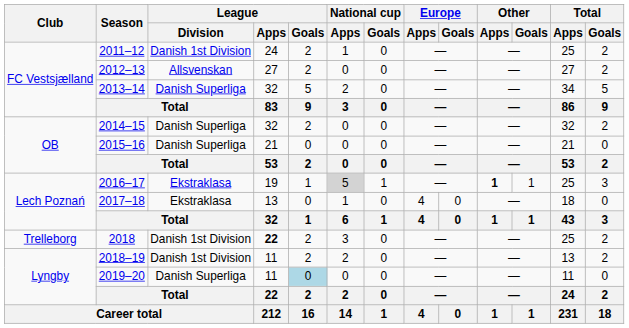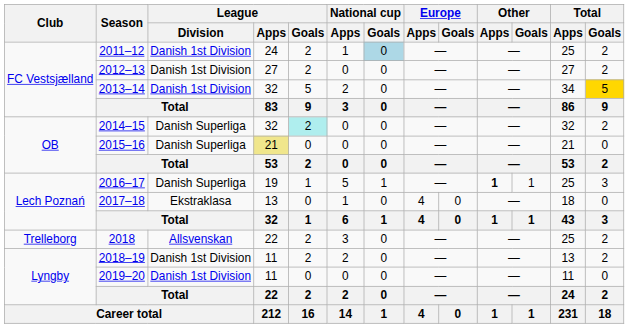 <table class="wikitable" style="text-align:center">
 <tr>
 <th rowspan="2">Club</th>
 <th rowspan="2">Season</th>
 <th colspan="3">League</th>
 <th colspan="2">National cup</th>
 <th colspan="2"><a href='#'>Europe</a></th>
 <th colspan="2">Other</th>
 <th colspan="2">Total</th>
 </tr>
 <tr>
 <th>Division</th>
 <th>Apps</th>
 <th>Goals</th>
 <th>Apps</th>
 <th>Goals</th>
 <th>Apps</th>
 <th>Goals</th>
 <th>Apps</th>
 <th>Goals</th>
 <th>Apps</th>
 <th>Goals</th>
 </tr>
 <tr>
 <td rowspan="4"><a href='#'>FC Vestsjælland</a></td>
 <td><a href='#'>2011–12</a></td>
 <td><a href='#'>Danish 1st Division</a></td>
 <td>24</td>
 <td>2</td>
 <td>1</td>
-<td>0</td>
+<td style="background: lightblue;">0</td>
 <td colspan="2">—</td>
 <td colspan="2">—</td>
 <td>25</td>
 <td>2</td>
 </tr>
 <tr>
 <td><a href='#'>2012–13</a></td>
-<td><a href='#'>Allsvenskan</a></td>
+<td>Danish 1st Division</td>
 <td>27</td>
 <td>2</td>
 <td>0</td>
 <td>0</td>
 <td colspan="2">—</td>
 <td colspan="2">—</td>
 <td>27</td>
 <td>2</td>
 </tr>
 <tr>
 <td><a href='#'>2013–14</a></td>
-<td><a href='#'>Danish Superliga</a></td>
+<td><a href='#'>Danish 1st Division</a></td>
 <td>32</td>
 <td>5</td>
 <td>2</td>
 <td>0</td>
 <td colspan="2">—</td>
 <td colspan="2">—</td>
 <td>34</td>
-<td>5</td>
+<td style="background: gold;">5</td>
 </tr>
 <tr>
 <th colspan="2">Total</th>
 <th>83</th>
 <th>9</th>
 <th>3</th>
 <th>0</th>
 <th colspan="2">—</th>
 <th colspan="2">—</th>
 <th>86</th>
 <th>9</th>
 </tr>
 <tr>
 <td rowspan="3"><a href='#'>OB</a></td>
 <td><a href='#'>2014–15</a></td>
 <td>Danish Superliga</td>
 <td>32</td>
-<td>2</td>
+<td style="background: paleturquoise;">2</td>
 <td>0</td>
 <td>0</td>
 <td colspan="2">—</td>
 <td colspan="2">—</td>
 <td>32</td>
 <td>2</td>
 </tr>
 <tr>
 <td><a href='#'>2015–16</a></td>
 <td>Danish Superliga</td>
-<td>21</td>
+<td style="background: khaki;">21</td>
 <td>0</td>
 <td>0</td>
 <td>0</td>
 <td colspan="2">—</td>
 <td colspan="2">—</td>
 <td>21</td>
 <td>0</td>
 </tr>
 <tr>
 <th colspan="2">Total</th>
 <th>53</th>
 <th>2</th>
 <th>0</th>
 <th>0</th>
 <th colspan="2">—</th>
 <th colspan="2">—</th>
 <th>53</th>
 <th>2</th>
 </tr>
 <tr>
 <td rowspan="3"><a href='#'>Lech Poznań</a></td>
 <td><a href='#'>2016–17</a></td>
-<td><a href='#'>Ekstraklasa</a></td>
+<td>Danish Superliga</td>
 <td>19</td>
 <td>1</td>
-<td style="background: lightgrey;">5</td>
+<td>5</td>
 <td>1</td>
 <td colspan="2">—</td>
 <td><strong>1</strong></td>
 <td>1</td>
 <td>25</td>
 <td>3</td>
 </tr>
 <tr>
 <td><a href='#'>2017–18</a></td>
 <td>Ekstraklasa</td>
 <td>13</td>
 <td>0</td>
 <td>1</td>
 <td>0</td>
 <td>4</td>
 <td>0</td>
 <td colspan="2">—</td>
 <td>18</td>
 <td>0</td>
 </tr>
 <tr>
 <th colspan="2">Total</th>
 <th>32</th>
 <th>1</th>
 <th>6</th>
 <th>1</th>
 <th>4</th>
 <th>0</th>
 <th>1</th>
 <th>1</th>
 <th>43</th>
 <th>3</th>
 </tr>
 <tr>
 <td><a href='#'>Trelleborg</a></td>
 <td><a href='#'>2018</a></td>
-<td>Danish 1st Division</td>
-<td><strong>22</strong></td>
+<td><a href='#'>Allsvenskan</a></td>
+<td>22</td>
 <td>2</td>
 <td>3</td>
 <td>0</td>
 <td colspan="2">—</td>
 <td colspan="2">—</td>
 <td>25</td>
 <td>2</td>
 </tr>
 <tr>
 <td rowspan="3"><a href='#'>Lyngby</a></td>
 <td><a href='#'>2018–19</a></td>
 <td>Danish 1st Division</td>
 <td>11</td>
 <td>2</td>
 <td>2</td>
 <td>0</td>
 <td colspan="2">—</td>
 <td colspan="2">—</td>
 <td>13</td>
 <td>2</td>
 </tr>
 <tr>
 <td><a href='#'>2019–20</a></td>
-<td>Danish Superliga</td>
+<td><a href='#'>Danish 1st Division</a></td>
 <td>11</td>
-<td style="background: lightblue;">0</td>
+<td>0</td>
 <td>0</td>
 <td>0</td>
 <td colspan="2">—</td>
 <td colspan="2">—</td>
 <td>11</td>
 <td>0</td>
 </tr>
 <tr>
 <th colspan="2">Total</th>
 <th>22</th>
 <th>2</th>
 <th>2</th>
 <th>0</th>
 <th colspan="2">—</th>
 <th colspan="2">—</th>
 <th>24</th>
 <th>2</th>
 </tr>
 <tr>
 <th colspan="3">Career total</th>
 <th>212</th>
 <th>16</th>
 <th>14</th>
 <th>1</th>
 <th>4</th>
 <th>0</th>
 <th>1</th>
 <th>1</th>
 <th>231</th>
 <th>18</th>
 </tr>
 </table>
